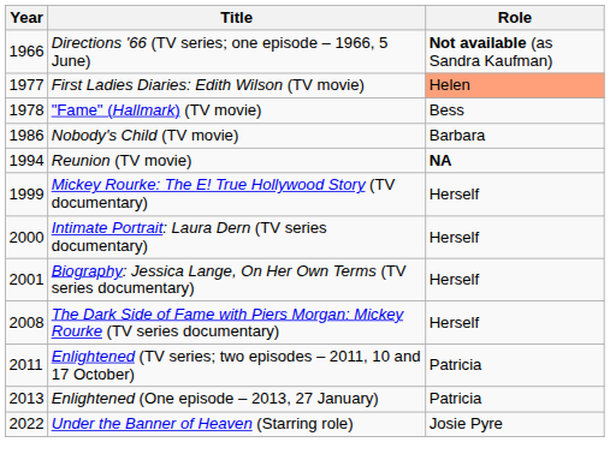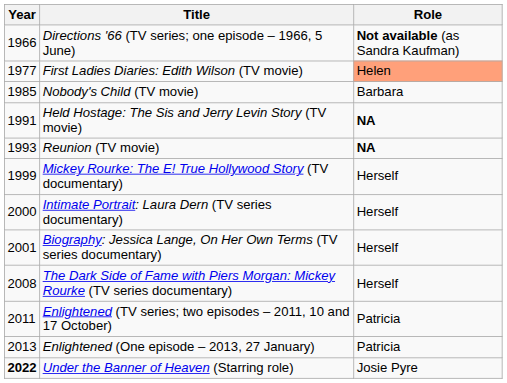 <table class="wikitable">
 <tr>
 <th>Year</th>
 <th>Title</th>
 <th>Role</th>
 </tr>
 <tr>
 <td>1966</td>
 <td><em>Directions '66</em> (TV series; one episode – 1966, 5 June)</td>
 <td><strong>Not available</strong> (as Sandra Kaufman)</td>
 </tr>
 <tr>
 <td>1977</td>
 <td><em>First Ladies Diaries: Edith Wilson</em> (TV movie)</td>
 <td style="background: lightsalmon;">Helen</td>
 </tr>
 <tr>
-<td>1978</td>
-<td><a href='#'>"Fame" (<em>Hallmark</em>)</a> (TV movie)</td>
-<td>Bess</td>
-</tr>
-<tr>
-<td>1986</td>
+<td>1985</td>
 <td><em>Nobody's Child</em> (TV movie)</td>
 <td>Barbara</td>
 </tr>
 <tr>
-<td>1994</td>
+<td>1991</td>
+<td><em>Held Hostage: The Sis and Jerry Levin Story</em> (TV movie)</td>
+<td><strong>NA</strong></td>
+</tr>
+<tr>
+<td>1993</td>
 <td><em>Reunion</em> (TV movie)</td>
 <td><strong>NA</strong></td>
 </tr>
 <tr>
 <td>1999</td>
 <td><em><a href='#'>Mickey Rourke: The E! True Hollywood Story</a></em> (TV documentary)</td>
 <td>Herself</td>
 </tr>
 <tr>
 <td>2000</td>
 <td><em><a href='#'>Intimate Portrait</a>: Laura Dern</em> (TV series documentary)</td>
 <td>Herself</td>
 </tr>
 <tr>
 <td>2001</td>
 <td><em><a href='#'>Biography</a>: Jessica Lange, On Her Own Terms</em> (TV series documentary)</td>
 <td>Herself</td>
 </tr>
 <tr>
 <td>2008</td>
 <td><em><a href='#'>The Dark Side of Fame with Piers Morgan: Mickey Rourke</a></em> (TV series documentary)</td>
 <td>Herself</td>
 </tr>
 <tr>
 <td>2011</td>
 <td><em><a href='#'>Enlightened</a></em> (TV series; two episodes – 2011, 10 and 17 October)</td>
 <td>Patricia</td>
 </tr>
 <tr>
 <td>2013</td>
 <td><em>Enlightened</em> (One episode – 2013, 27 January)</td>
 <td>Patricia</td>
 </tr>
 <tr>
-<td>2022</td>
+<td><strong>2022</strong></td>
 <td><em><a href='#'>Under the Banner of Heaven</a></em> (Starring role)</td>
 <td>Josie Pyre</td>
 </tr>
 </table>
